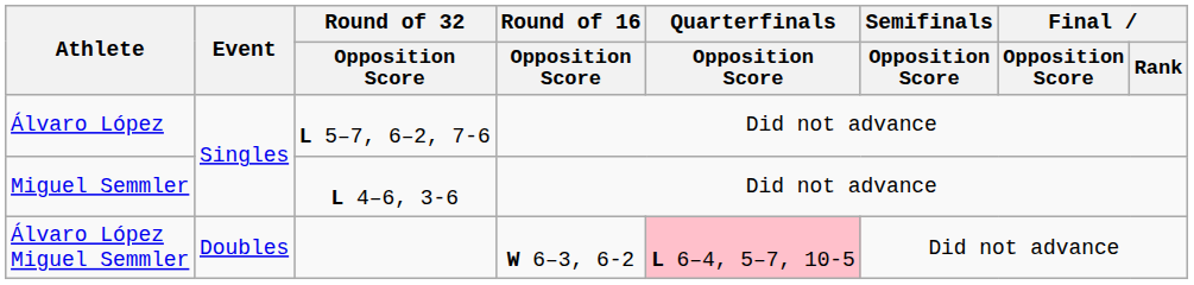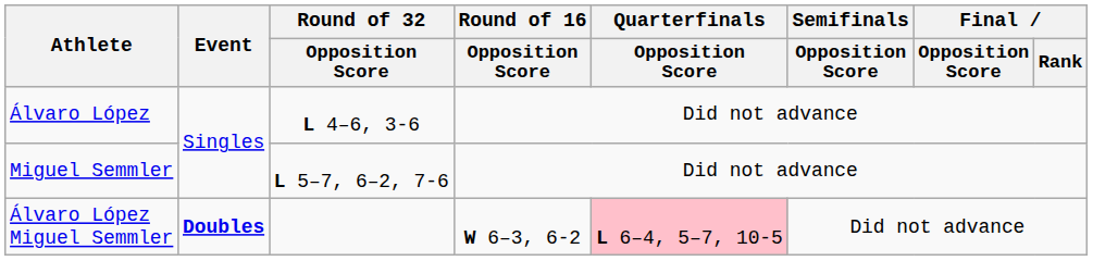 <table class=wikitable style="font-size:90%">
 <tr>
 <th rowspan="2">Athlete</th>
 <th rowspan="2">Event</th>
 <th>Round of 32</th>
 <th>Round of 16</th>
 <th>Quarterfinals</th>
 <th>Semifinals</th>
 <th colspan=2>Final / </th>
 </tr>
 <tr style="font-size:95%">
 <th>Opposition<br>Score</th>
 <th>Opposition<br>Score</th>
 <th>Opposition<br>Score</th>
 <th>Opposition<br>Score</th>
 <th>Opposition<br>Score</th>
 <th>Rank</th>
 </tr>
 <tr align=center>
 <td align=left><a href='#'>Álvaro López</a></td>
 <td align=left rowspan=2><a href='#'>Singles</a></td>
+<td><br><strong>L</strong> 4–6, 3-6</td>
+<td colspan="5">Did not advance</td>
+</tr>
+<tr align=center>
+<td align=left><a href='#'>Miguel Semmler</a></td>
 <td><br><strong>L</strong> 5–7, 6–2, 7-6</td>
 <td colspan="5">Did not advance</td>
 </tr>
 <tr align=center>
-<td align=left><a href='#'>Miguel Semmler</a></td>
-<td><br><strong>L</strong> 4–6, 3-6</td>
-<td colspan="5">Did not advance</td>
-</tr>
-<tr align=center>
 <td align=left><a href='#'>Álvaro López</a><br><a href='#'>Miguel Semmler</a></td>
-<td align=left><a href='#'>Doubles</a></td>
+<td align=left><strong><a href='#'>Doubles</a></strong></td>
 <td></td>
 <td><br><strong>W</strong> 6–3, 6-2</td>
 <td style="background: pink;"><br><strong>L</strong> 6–4, 5–7, 10-5</td>
 <td colspan="3">Did not advance</td>
 </tr>
 </table>
